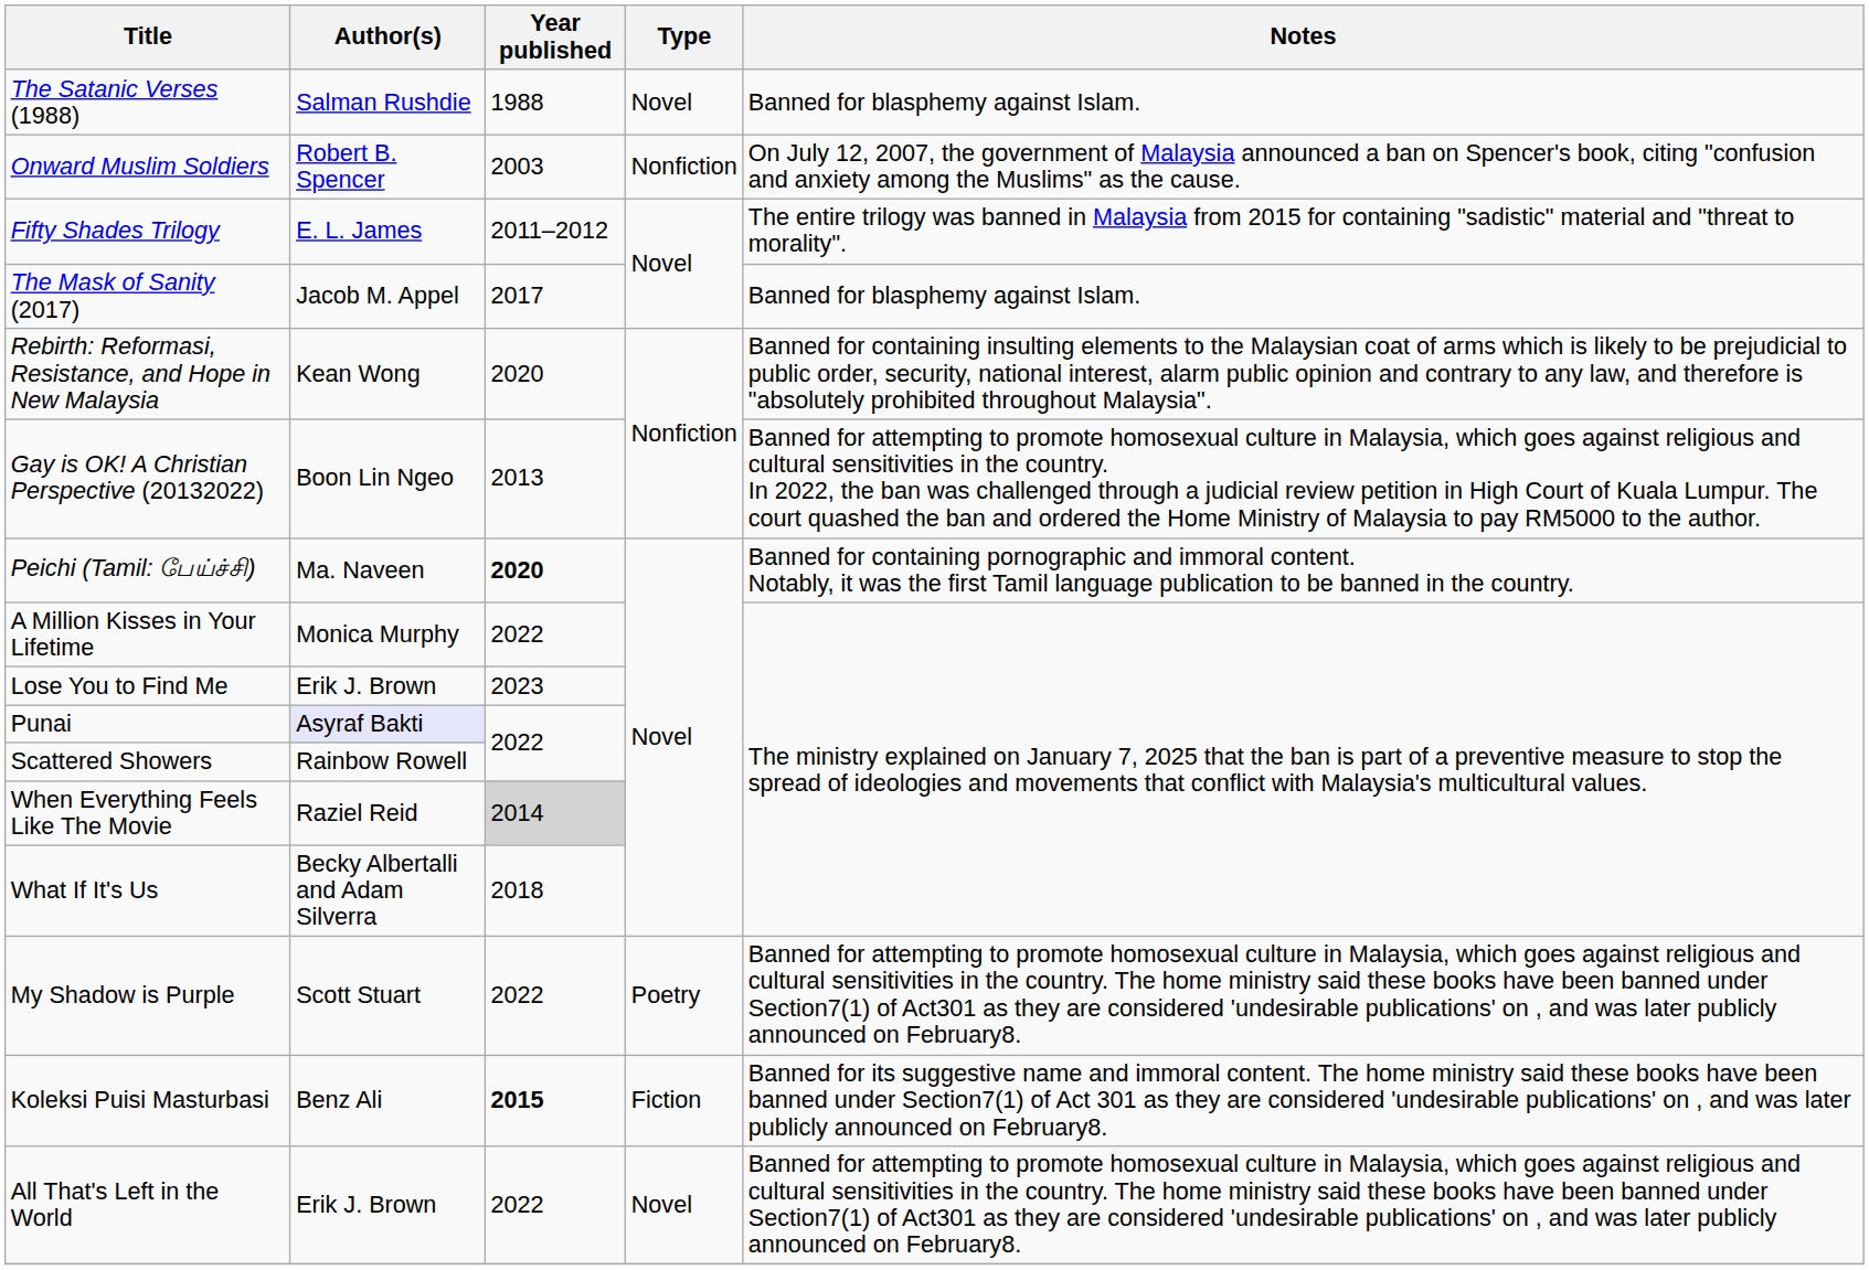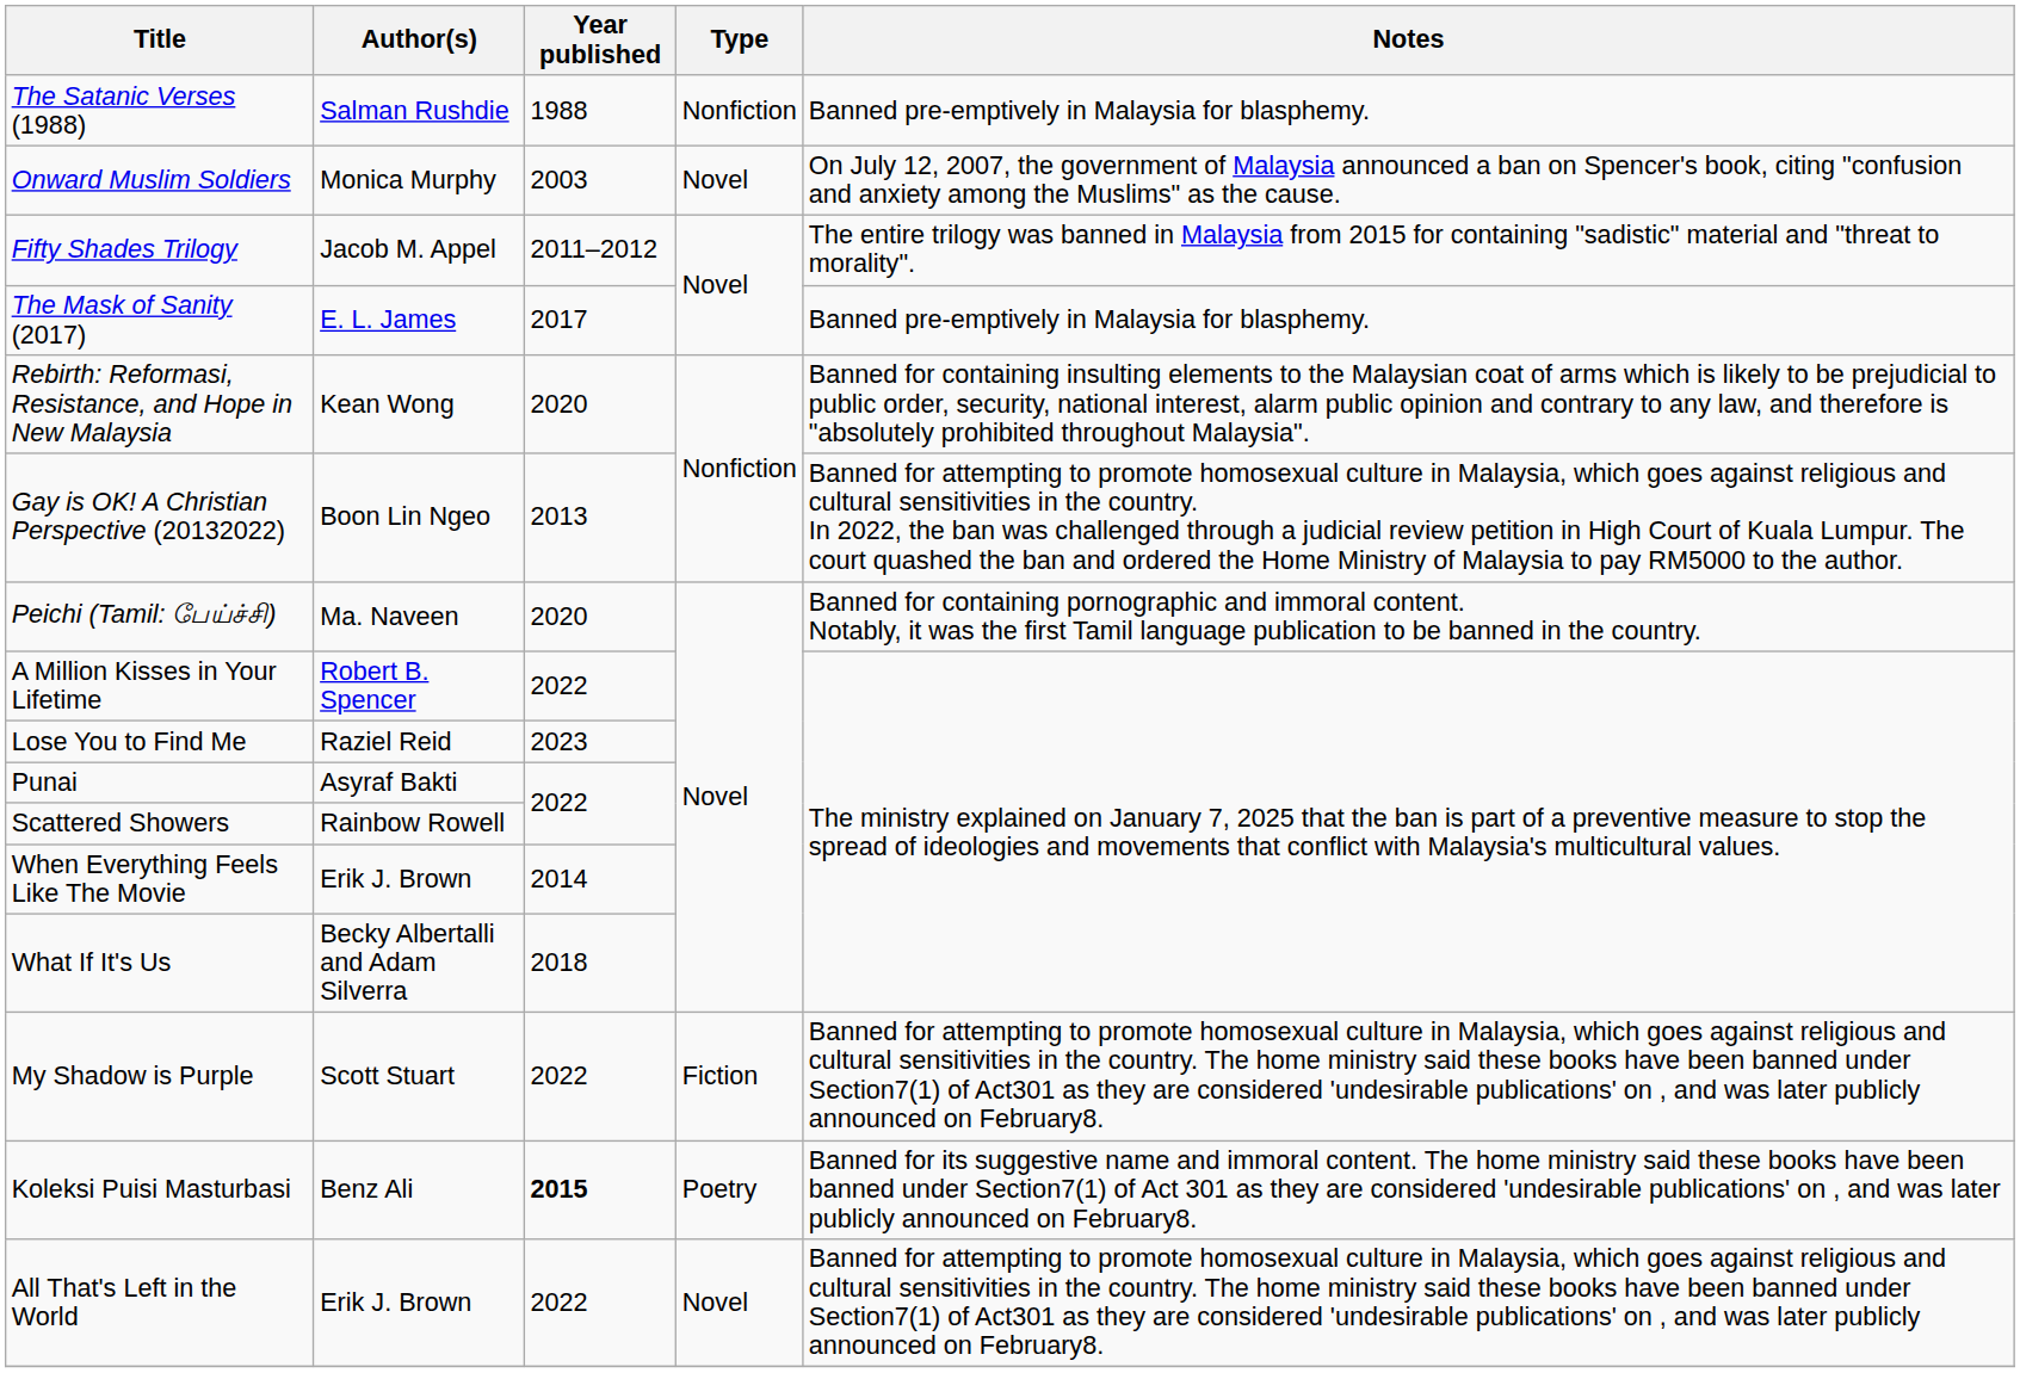 <table class="wikitable sortable sticky-header">
 <tr>
 <th>Title</th>
 <th>Author(s)</th>
 <th>Year published</th>
 <th>Type</th>
 <th class="unsortable">Notes</th>
 </tr>
 <tr>
 <td><em><a href='#'>The Satanic Verses</a></em> (1988)</td>
 <td><a href='#'>Salman Rushdie</a></td>
 <td>1988</td>
-<td>Novel</td>
-<td>Banned for blasphemy against Islam.</td>
+<td>Nonfiction</td>
+<td>Banned pre-emptively in Malaysia for blasphemy.</td>
 </tr>
 <tr>
 <td><em><a href='#'>Onward Muslim Soldiers</a></em></td>
-<td><a href='#'>Robert B. Spencer</a></td>
+<td>Monica Murphy</td>
 <td>2003</td>
-<td>Nonfiction</td>
+<td>Novel</td>
 <td>On July 12, 2007, the government of <a href='#'>Malaysia</a> announced a ban on Spencer's book, citing "confusion and anxiety among the Muslims" as the cause.</td>
 </tr>
 <tr>
 <td><em><a href='#'>Fifty Shades Trilogy</a></em></td>
-<td><a href='#'>E. L. James</a></td>
+<td>Jacob M. Appel</td>
 <td>2011–2012</td>
 <td rowspan="2">Novel</td>
 <td>The entire trilogy was banned in <a href='#'>Malaysia</a> from 2015 for containing "sadistic" material and "threat to morality".</td>
 </tr>
 <tr>
 <td><em><a href='#'>The Mask of Sanity</a></em> (2017)</td>
-<td>Jacob M. Appel</td>
+<td><a href='#'>E. L. James</a></td>
 <td>2017</td>
-<td>Banned for blasphemy against Islam.</td>
+<td>Banned pre-emptively in Malaysia for blasphemy.</td>
 </tr>
 <tr>
 <td><em>Rebirth: Reformasi, Resistance, and Hope in New Malaysia</em></td>
 <td>Kean Wong</td>
 <td>2020</td>
 <td rowspan="2">Nonfiction</td>
 <td>Banned for containing insulting elements to the Malaysian coat of arms which is likely to be prejudicial to public order, security, national interest, alarm public opinion and contrary to any law, and therefore is "absolutely prohibited throughout Malaysia".</td>
 </tr>
 <tr>
 <td><em>Gay is OK! A Christian Perspective</em> (20132022)</td>
 <td>Boon Lin Ngeo</td>
 <td>2013</td>
 <td>Banned for attempting to promote homosexual culture in Malaysia, which goes against religious and cultural sensitivities in the country.<br>In 2022, the ban was challenged through a judicial review petition in High Court of Kuala Lumpur. The court quashed the ban and ordered the Home Ministry of Malaysia to pay RM5000 to the author.</td>
 </tr>
 <tr>
 <td><em>Peichi (Tamil: பேய்ச்சி)</em></td>
 <td>Ma. Naveen</td>
-<td><strong>2020</strong></td>
+<td>2020</td>
 <td rowspan="7">Novel</td>
 <td>Banned for containing pornographic and immoral content.<br>Notably, it was the first Tamil language publication to be banned in the country.</td>
 </tr>
 <tr>
 <td>A Million Kisses in Your Lifetime</td>
-<td>Monica Murphy</td>
+<td><a href='#'>Robert B. Spencer</a></td>
 <td>2022</td>
 <td rowspan="6">The ministry explained on January 7, 2025 that the ban is part of a preventive measure to stop the spread of ideologies and movements that conflict with Malaysia's multicultural values.</td>
 </tr>
 <tr>
 <td>Lose You to Find Me</td>
-<td>Erik J. Brown</td>
+<td>Raziel Reid</td>
 <td>2023</td>
 </tr>
 <tr>
 <td>Punai</td>
-<td style="background: lavender;">Asyraf Bakti</td>
+<td>Asyraf Bakti</td>
 <td rowspan="2">2022</td>
 </tr>
 <tr>
 <td>Scattered Showers</td>
 <td>Rainbow Rowell</td>
 </tr>
 <tr>
 <td>When Everything Feels Like The Movie</td>
-<td>Raziel Reid</td>
-<td style="background: lightgrey;">2014</td>
+<td>Erik J. Brown</td>
+<td>2014</td>
 </tr>
 <tr>
 <td>What If It's Us</td>
 <td>Becky Albertalli and Adam Silverra</td>
 <td>2018</td>
 </tr>
 <tr>
 <td>My Shadow is Purple</td>
 <td>Scott Stuart</td>
 <td>2022</td>
-<td>Poetry</td>
+<td>Fiction</td>
 <td>Banned for attempting to promote homosexual culture in Malaysia, which goes against religious and cultural sensitivities in the country. The home ministry said these books have been banned under Section7(1) of Act301 as they are considered 'undesirable publications' on , and was later publicly announced on February8.</td>
 </tr>
 <tr>
 <td>Koleksi Puisi Masturbasi</td>
 <td>Benz Ali</td>
 <td><strong>2015</strong></td>
-<td>Fiction</td>
+<td>Poetry</td>
 <td>Banned for its suggestive name and immoral content. The home ministry said these books have been banned under Section7(1) of Act 301 as they are considered 'undesirable publications' on , and was later publicly announced on February8.</td>
 </tr>
 <tr>
 <td>All That's Left in the World</td>
 <td>Erik J. Brown</td>
 <td>2022</td>
 <td>Novel</td>
 <td>Banned for attempting to promote homosexual culture in Malaysia, which goes against religious and cultural sensitivities in the country. The home ministry said these books have been banned under Section7(1) of Act301 as they are considered 'undesirable publications' on , and was later publicly announced on February8.</td>
 </tr>
 <tr>
 </tr>
 </table>
